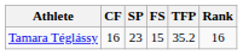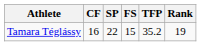 <table class="wikitable" border="1" style="font-size:90%">
 <tr>
 <th>Athlete</th>
 <th>CF</th>
 <th>SP</th>
 <th>FS</th>
 <th>TFP</th>
 <th>Rank</th>
 </tr>
 <tr align=center>
 <td align=left><a href='#'>Tamara Téglássy</a></td>
 <td>16</td>
-<td>23</td>
+<td>22</td>
 <td>15</td>
 <td>35.2</td>
-<td>16</td>
+<td>19</td>
 </tr>
 </table>
